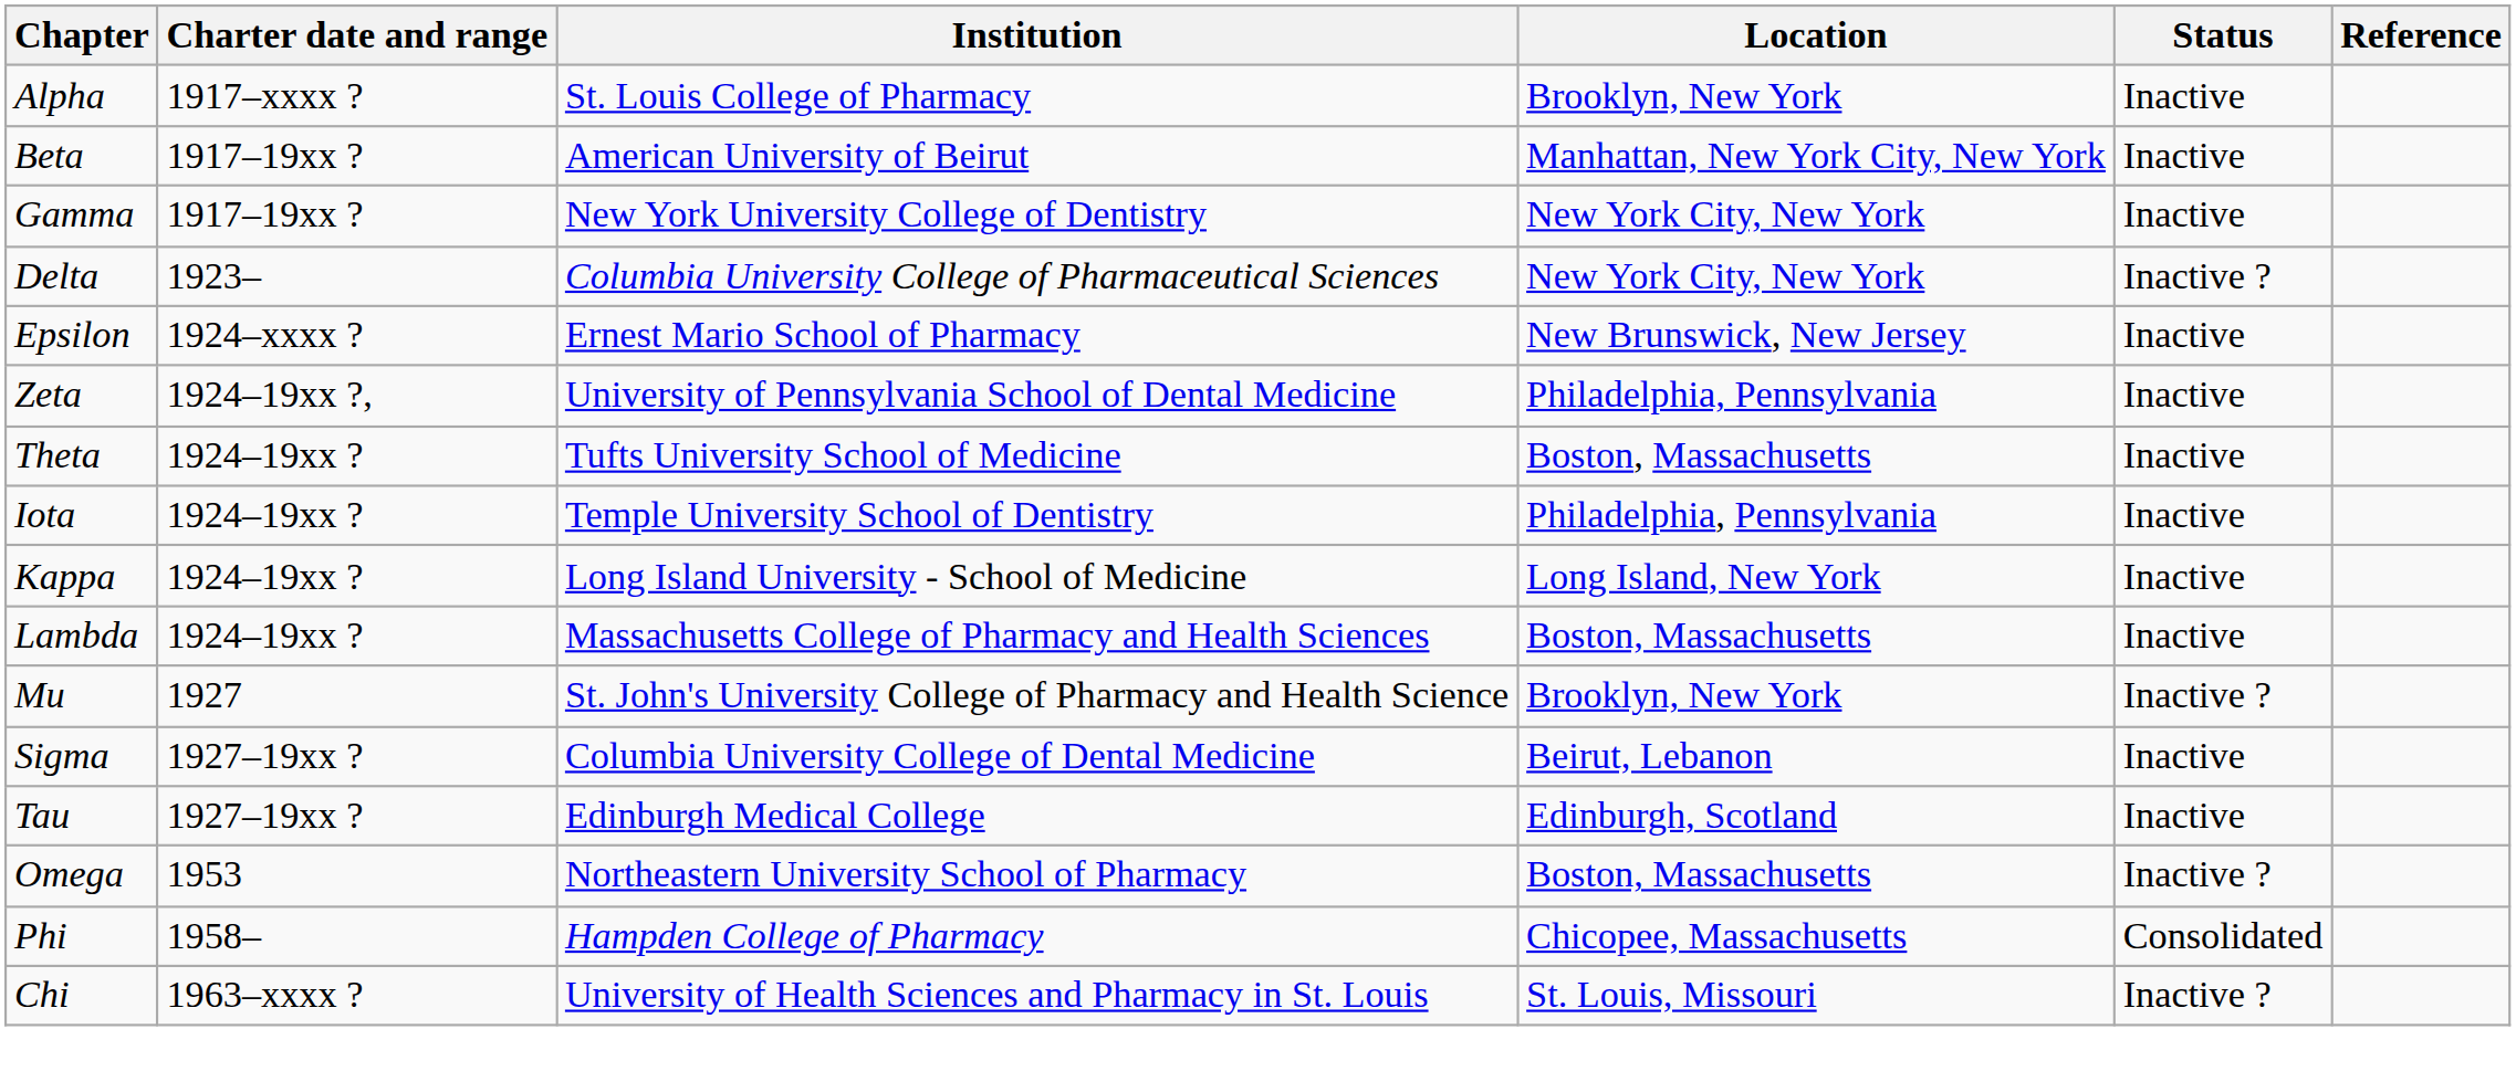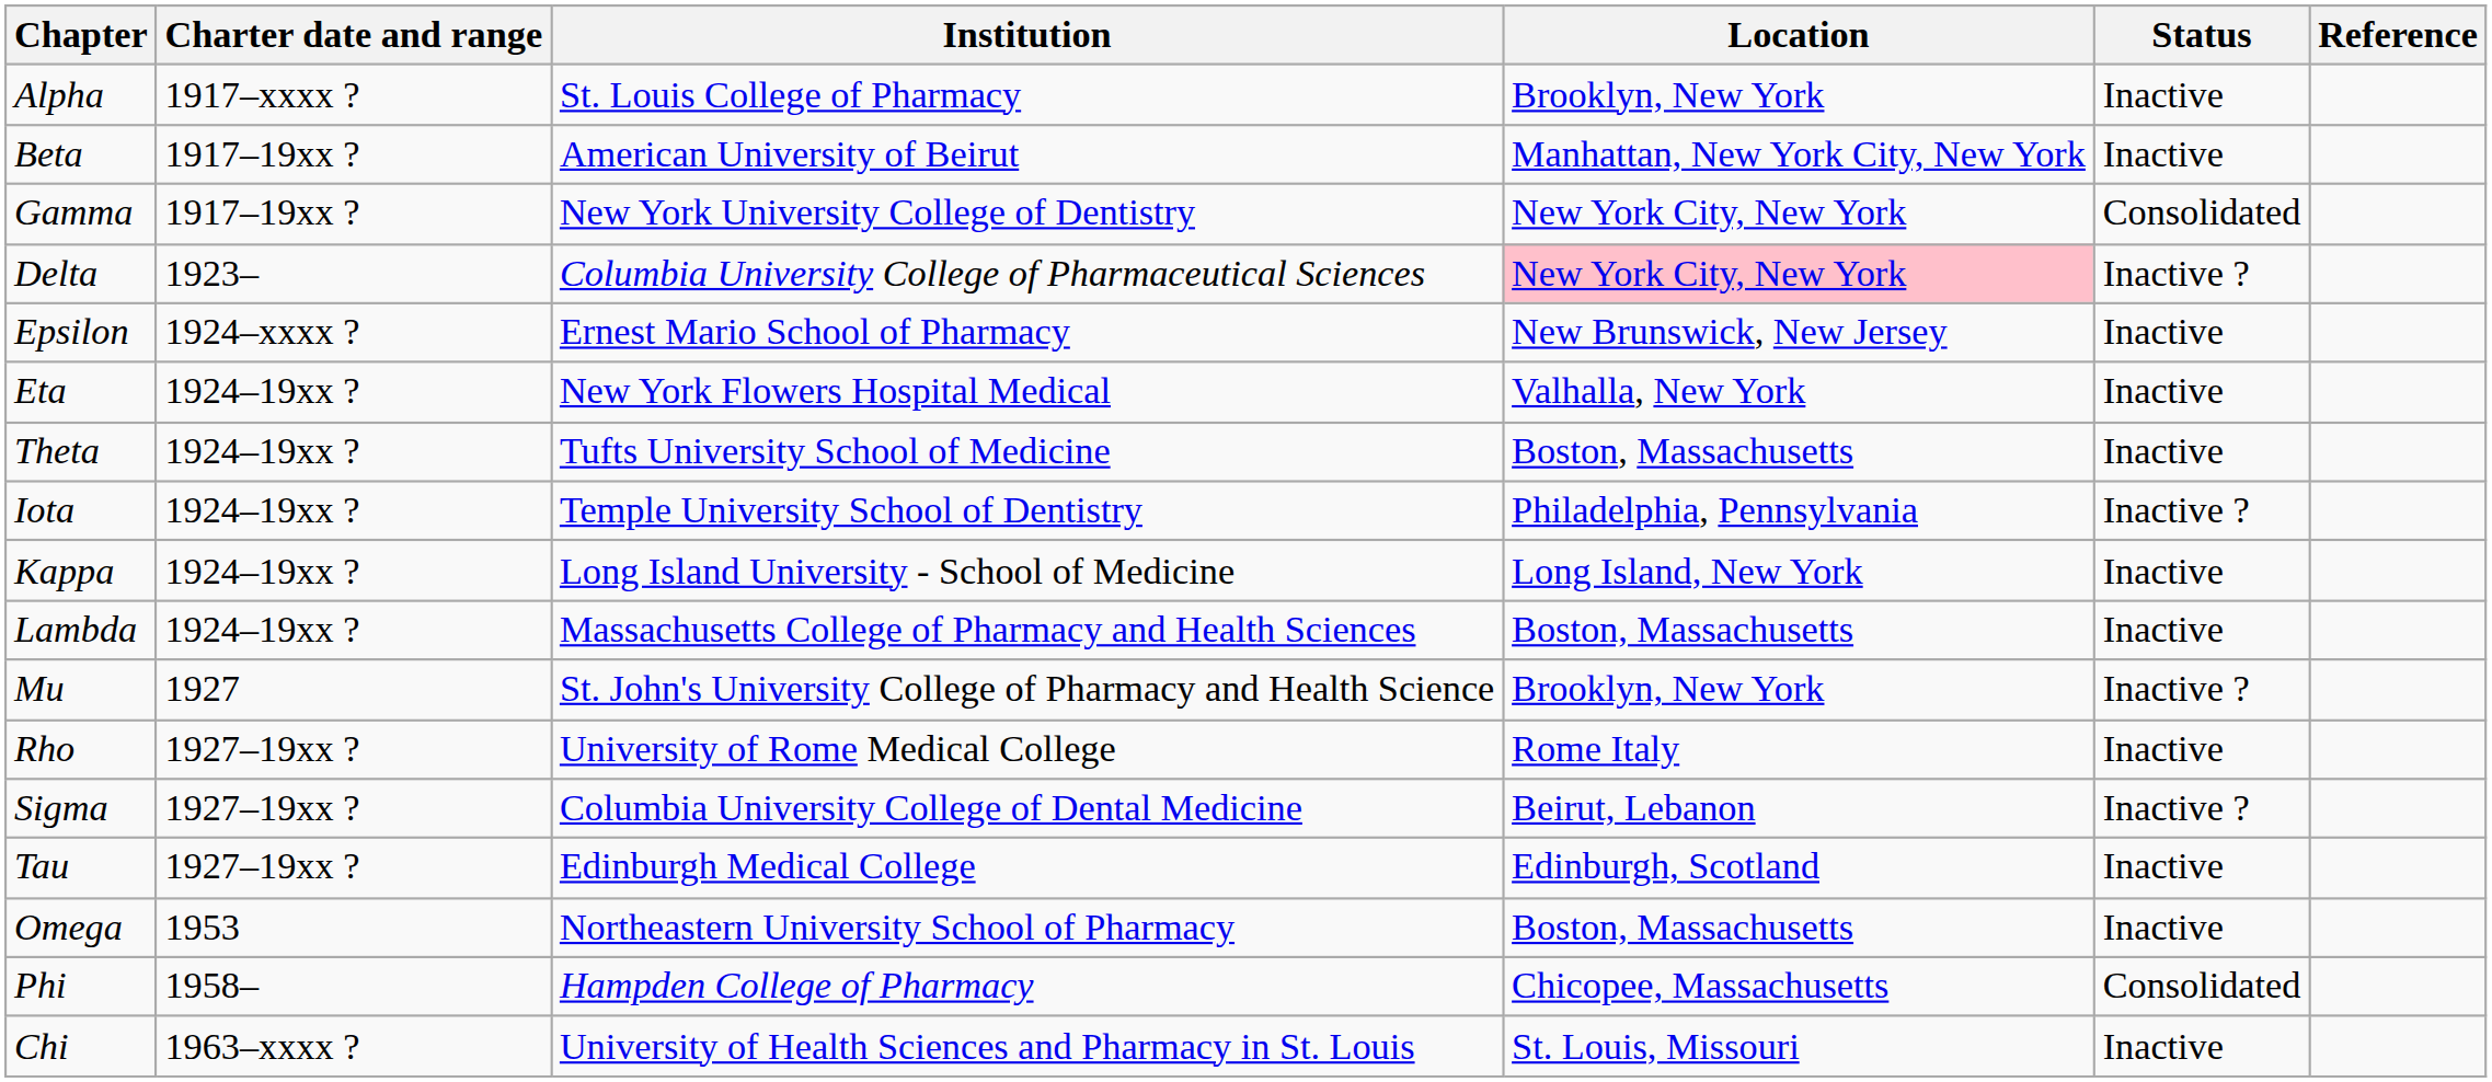 <table class="wikitable sortable">
 <tr>
 <th>Chapter</th>
 <th>Charter date and range</th>
 <th>Institution</th>
 <th>Location</th>
 <th>Status</th>
 <th>Reference</th>
 </tr>
 <tr>
 <td><em>Alpha</em></td>
 <td>1917–xxxx ?</td>
 <td><a href='#'>St. Louis College of Pharmacy</a></td>
 <td><a href='#'>Brooklyn, New York</a></td>
 <td>Inactive</td>
 <td></td>
 </tr>
 <tr>
 <td><em>Beta</em></td>
 <td>1917–19xx ?</td>
 <td><a href='#'>American University of Beirut</a></td>
 <td><a href='#'>Manhattan, New York City, New York</a></td>
 <td>Inactive</td>
 <td></td>
 </tr>
 <tr>
 <td><em>Gamma</em></td>
 <td>1917–19xx ?</td>
 <td><a href='#'>New York University College of Dentistry</a></td>
 <td><a href='#'>New York City, New York</a></td>
-<td>Inactive</td>
+<td>Consolidated</td>
 <td></td>
 </tr>
 <tr>
 <td><em>Delta</em></td>
 <td>1923–</td>
 <td><em><a href='#'>Columbia University</a> College of Pharmaceutical Sciences</em></td>
-<td><a href='#'>New York City, New York</a></td>
+<td style="background: pink;"><a href='#'>New York City, New York</a></td>
 <td>Inactive ?</td>
 <td></td>
 </tr>
 <tr>
 <td><em>Epsilon</em></td>
 <td>1924–xxxx ?</td>
 <td><a href='#'>Ernest Mario School of Pharmacy</a></td>
 <td><a href='#'>New Brunswick</a>, <a href='#'>New Jersey</a></td>
 <td>Inactive</td>
 <td></td>
 </tr>
 <tr>
-<td><em>Zeta</em></td>
-<td>1924–19xx ?,</td>
-<td><a href='#'>University of Pennsylvania School of Dental Medicine</a></td>
-<td><a href='#'>Philadelphia, Pennsylvania</a></td>
+<td><em>Eta</em></td>
+<td>1924–19xx ?</td>
+<td><a href='#'>New York Flowers Hospital Medical</a></td>
+<td><a href='#'>Valhalla</a>, <a href='#'>New York</a></td>
 <td>Inactive</td>
 <td></td>
 </tr>
 <tr>
 <td><em>Theta</em></td>
 <td>1924–19xx ?</td>
 <td><a href='#'>Tufts University School of Medicine</a></td>
 <td><a href='#'>Boston</a>, <a href='#'>Massachusetts</a></td>
 <td>Inactive</td>
 <td></td>
 </tr>
 <tr>
 <td><em>Iota</em></td>
 <td>1924–19xx ?</td>
 <td><a href='#'>Temple University School of Dentistry</a></td>
 <td><a href='#'>Philadelphia</a>, <a href='#'>Pennsylvania</a></td>
-<td>Inactive</td>
+<td>Inactive ?</td>
 <td></td>
 </tr>
 <tr>
 <td><em>Kappa</em></td>
 <td>1924–19xx ?</td>
 <td><a href='#'>Long Island University</a> - School of Medicine</td>
 <td><a href='#'>Long Island, New York</a></td>
 <td>Inactive</td>
 <td></td>
 </tr>
 <tr>
 <td><em>Lambda</em></td>
 <td>1924–19xx ?</td>
 <td><a href='#'>Massachusetts College of Pharmacy and Health Sciences</a></td>
 <td><a href='#'>Boston, Massachusetts</a></td>
 <td>Inactive</td>
 <td></td>
 </tr>
 <tr>
 <td><em>Mu</em></td>
 <td>1927</td>
 <td><a href='#'>St. John's University</a> College of Pharmacy and Health Science</td>
 <td><a href='#'>Brooklyn, New York</a></td>
 <td>Inactive ?</td>
 <td></td>
 </tr>
 <tr>
+<td><em>Rho</em></td>
+<td>1927–19xx ?</td>
+<td><a href='#'>University of Rome</a> Medical College</td>
+<td><a href='#'>Rome Italy</a></td>
+<td>Inactive</td>
+<td></td>
+</tr>
+<tr>
 <td><em>Sigma</em></td>
 <td>1927–19xx ?</td>
 <td><a href='#'>Columbia University College of Dental Medicine</a></td>
 <td><a href='#'>Beirut, Lebanon</a></td>
-<td>Inactive</td>
+<td>Inactive ?</td>
 <td></td>
 </tr>
 <tr>
 <td><em>Tau</em></td>
 <td>1927–19xx ?</td>
 <td><a href='#'>Edinburgh Medical College</a></td>
 <td><a href='#'>Edinburgh, Scotland</a></td>
 <td>Inactive</td>
 <td></td>
 </tr>
 <tr>
 <td><em>Omega</em></td>
 <td>1953</td>
 <td><a href='#'>Northeastern University School of Pharmacy</a></td>
 <td><a href='#'>Boston, Massachusetts</a></td>
-<td>Inactive ?</td>
+<td>Inactive</td>
 <td></td>
 </tr>
 <tr>
 <td><em>Phi</em></td>
 <td>1958–</td>
 <td><em><a href='#'>Hampden College of Pharmacy</a></em></td>
 <td><a href='#'>Chicopee, Massachusetts</a></td>
 <td>Consolidated</td>
 <td></td>
 </tr>
 <tr>
 <td><em>Chi</em></td>
 <td>1963–xxxx ?</td>
 <td><a href='#'>University of Health Sciences and Pharmacy in St. Louis</a></td>
 <td><a href='#'>St. Louis, Missouri</a></td>
-<td>Inactive ?</td>
+<td>Inactive</td>
 <td></td>
 </tr>
 </table>
